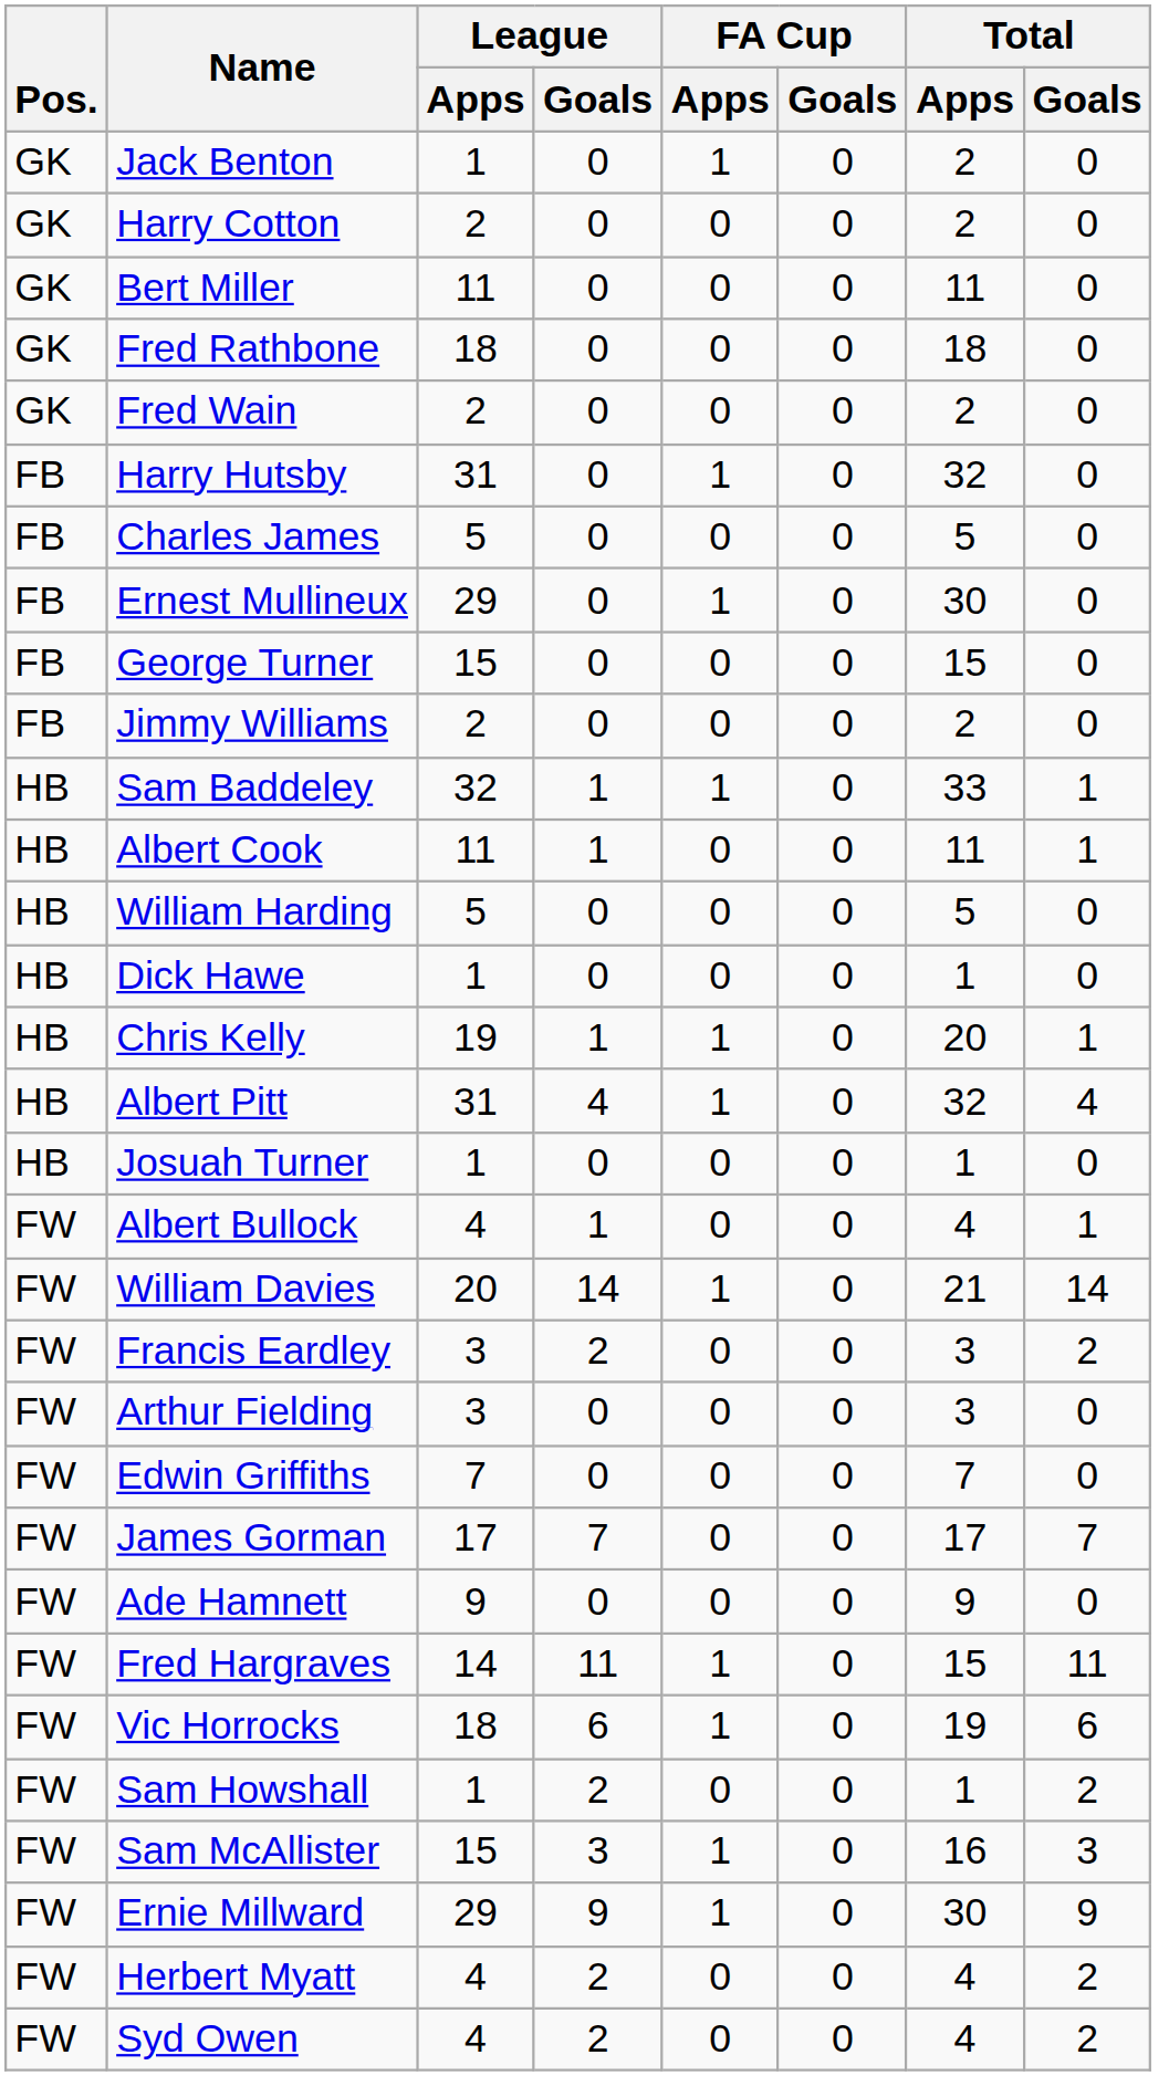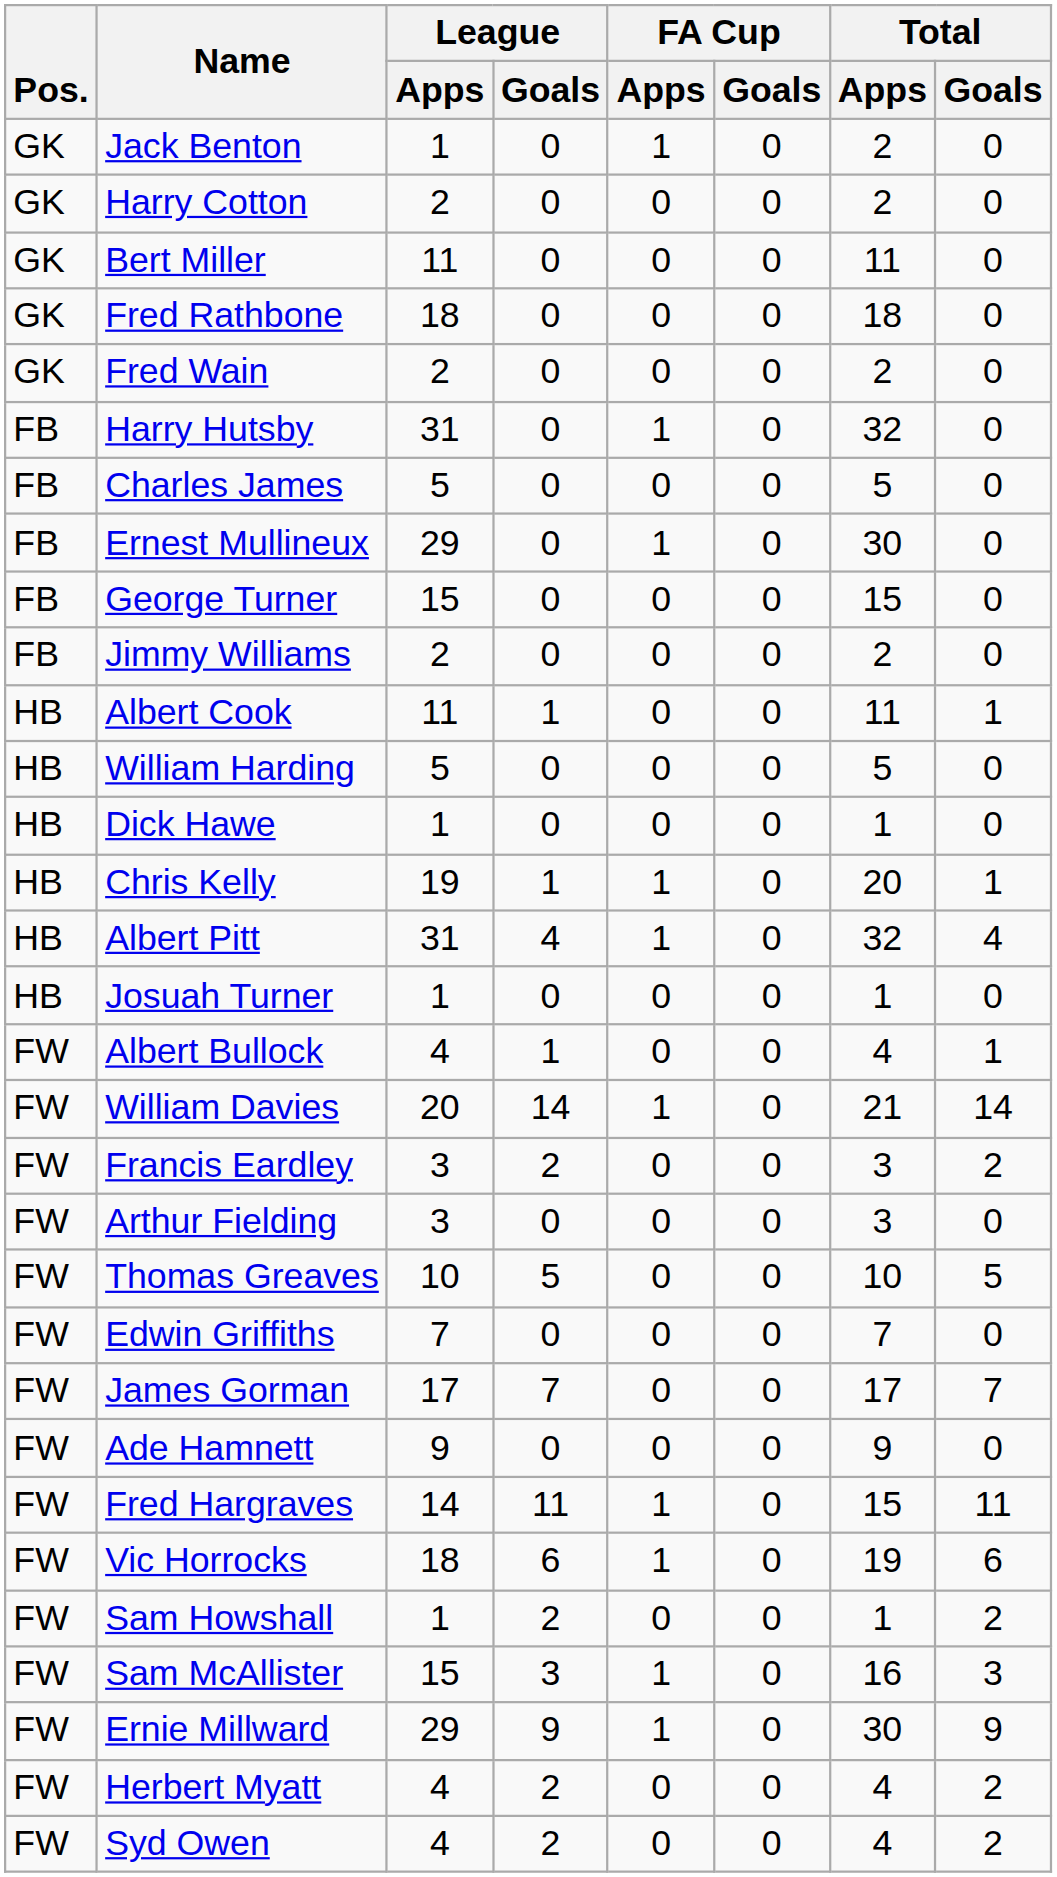 <table class="wikitable" style="text-align:center">
 <tr>
 <th rowspan="2" valign="bottom">Pos.</th>
 <th rowspan="2">Name</th>
 <th colspan="2" width="85">League</th>
 <th colspan="2" width="85">FA Cup</th>
 <th colspan="2" width="85">Total</th>
 </tr>
 <tr>
 <th>Apps</th>
 <th>Goals</th>
 <th>Apps</th>
 <th>Goals</th>
 <th>Apps</th>
 <th>Goals</th>
 </tr>
 <tr>
 <td align="left">GK</td>
 <td align="left"> <a href='#'>Jack Benton</a></td>
 <td>1</td>
 <td>0</td>
 <td>1</td>
 <td>0</td>
 <td>2</td>
 <td>0</td>
 </tr>
 <tr>
 <td align="left">GK</td>
 <td align="left"> <a href='#'>Harry Cotton</a></td>
 <td>2</td>
 <td>0</td>
 <td>0</td>
 <td>0</td>
 <td>2</td>
 <td>0</td>
 </tr>
 <tr>
 <td align="left">GK</td>
 <td align="left"> <a href='#'>Bert Miller</a></td>
 <td>11</td>
 <td>0</td>
 <td>0</td>
 <td>0</td>
 <td>11</td>
 <td>0</td>
 </tr>
 <tr>
 <td align="left">GK</td>
 <td align="left"> <a href='#'>Fred Rathbone</a></td>
 <td>18</td>
 <td>0</td>
 <td>0</td>
 <td>0</td>
 <td>18</td>
 <td>0</td>
 </tr>
 <tr>
 <td align="left">GK</td>
 <td align="left"> <a href='#'>Fred Wain</a></td>
 <td>2</td>
 <td>0</td>
 <td>0</td>
 <td>0</td>
 <td>2</td>
 <td>0</td>
 </tr>
 <tr>
 <td align="left">FB</td>
 <td align="left"> <a href='#'>Harry Hutsby</a></td>
 <td>31</td>
 <td>0</td>
 <td>1</td>
 <td>0</td>
 <td>32</td>
 <td>0</td>
 </tr>
 <tr>
 <td align="left">FB</td>
 <td align="left"> <a href='#'>Charles James</a></td>
 <td>5</td>
 <td>0</td>
 <td>0</td>
 <td>0</td>
 <td>5</td>
 <td>0</td>
 </tr>
 <tr>
 <td align="left">FB</td>
 <td align="left"> <a href='#'>Ernest Mullineux</a></td>
 <td>29</td>
 <td>0</td>
 <td>1</td>
 <td>0</td>
 <td>30</td>
 <td>0</td>
 </tr>
 <tr>
 <td align="left">FB</td>
 <td align="left"> <a href='#'>George Turner</a></td>
 <td>15</td>
 <td>0</td>
 <td>0</td>
 <td>0</td>
 <td>15</td>
 <td>0</td>
 </tr>
 <tr>
 <td align="left">FB</td>
 <td align="left"> <a href='#'>Jimmy Williams</a></td>
 <td>2</td>
 <td>0</td>
 <td>0</td>
 <td>0</td>
 <td>2</td>
 <td>0</td>
 </tr>
 <tr>
 <td align="left">HB</td>
-<td align="left"> <a href='#'>Sam Baddeley</a></td>
-<td>32</td>
-<td>1</td>
-<td>1</td>
-<td>0</td>
-<td>33</td>
-<td>1</td>
-</tr>
-<tr>
-<td align="left">HB</td>
 <td align="left"> <a href='#'>Albert Cook</a></td>
 <td>11</td>
 <td>1</td>
 <td>0</td>
 <td>0</td>
 <td>11</td>
 <td>1</td>
 </tr>
 <tr>
 <td align="left">HB</td>
 <td align="left"> <a href='#'>William Harding</a></td>
 <td>5</td>
 <td>0</td>
 <td>0</td>
 <td>0</td>
 <td>5</td>
 <td>0</td>
 </tr>
 <tr>
 <td align="left">HB</td>
 <td align="left"> <a href='#'>Dick Hawe</a></td>
 <td>1</td>
 <td>0</td>
 <td>0</td>
 <td>0</td>
 <td>1</td>
 <td>0</td>
 </tr>
 <tr>
 <td align="left">HB</td>
 <td align="left"> <a href='#'>Chris Kelly</a></td>
 <td>19</td>
 <td>1</td>
 <td>1</td>
 <td>0</td>
 <td>20</td>
 <td>1</td>
 </tr>
 <tr>
 <td align="left">HB</td>
 <td align="left"> <a href='#'>Albert Pitt</a></td>
 <td>31</td>
 <td>4</td>
 <td>1</td>
 <td>0</td>
 <td>32</td>
 <td>4</td>
 </tr>
 <tr>
 <td align="left">HB</td>
 <td align="left"> <a href='#'>Josuah Turner</a></td>
 <td>1</td>
 <td>0</td>
 <td>0</td>
 <td>0</td>
 <td>1</td>
 <td>0</td>
 </tr>
 <tr>
 <td align="left">FW</td>
 <td align="left"> <a href='#'>Albert Bullock</a></td>
 <td>4</td>
 <td>1</td>
 <td>0</td>
 <td>0</td>
 <td>4</td>
 <td>1</td>
 </tr>
 <tr>
 <td align="left">FW</td>
 <td align="left"> <a href='#'>William Davies</a></td>
 <td>20</td>
 <td>14</td>
 <td>1</td>
 <td>0</td>
 <td>21</td>
 <td>14</td>
 </tr>
 <tr>
 <td align="left">FW</td>
 <td align="left"> <a href='#'>Francis Eardley</a></td>
 <td>3</td>
 <td>2</td>
 <td>0</td>
 <td>0</td>
 <td>3</td>
 <td>2</td>
 </tr>
 <tr>
 <td align="left">FW</td>
 <td align="left"> <a href='#'>Arthur Fielding</a></td>
 <td>3</td>
 <td>0</td>
 <td>0</td>
 <td>0</td>
 <td>3</td>
 <td>0</td>
+</tr>
+<tr>
+<td align="left">FW</td>
+<td align="left"> <a href='#'>Thomas Greaves</a></td>
+<td>10</td>
+<td>5</td>
+<td>0</td>
+<td>0</td>
+<td>10</td>
+<td>5</td>
 </tr>
 <tr>
 <td align="left">FW</td>
 <td align="left"> <a href='#'>Edwin Griffiths</a></td>
 <td>7</td>
 <td>0</td>
 <td>0</td>
 <td>0</td>
 <td>7</td>
 <td>0</td>
 </tr>
 <tr>
 <td align="left">FW</td>
 <td align="left"> <a href='#'>James Gorman</a></td>
 <td>17</td>
 <td>7</td>
 <td>0</td>
 <td>0</td>
 <td>17</td>
 <td>7</td>
 </tr>
 <tr>
 <td align="left">FW</td>
 <td align="left"> <a href='#'>Ade Hamnett</a></td>
 <td>9</td>
 <td>0</td>
 <td>0</td>
 <td>0</td>
 <td>9</td>
 <td>0</td>
 </tr>
 <tr>
 <td align="left">FW</td>
 <td align="left"> <a href='#'>Fred Hargraves</a></td>
 <td>14</td>
 <td>11</td>
 <td>1</td>
 <td>0</td>
 <td>15</td>
 <td>11</td>
 </tr>
 <tr>
 <td align="left">FW</td>
 <td align="left"> <a href='#'>Vic Horrocks</a></td>
 <td>18</td>
 <td>6</td>
 <td>1</td>
 <td>0</td>
 <td>19</td>
 <td>6</td>
 </tr>
 <tr>
 <td align="left">FW</td>
 <td align="left"> <a href='#'>Sam Howshall</a></td>
 <td>1</td>
 <td>2</td>
 <td>0</td>
 <td>0</td>
 <td>1</td>
 <td>2</td>
 </tr>
 <tr>
 <td align="left">FW</td>
 <td align="left"> <a href='#'>Sam McAllister</a></td>
 <td>15</td>
 <td>3</td>
 <td>1</td>
 <td>0</td>
 <td>16</td>
 <td>3</td>
 </tr>
 <tr>
 <td align="left">FW</td>
 <td align="left"> <a href='#'>Ernie Millward</a></td>
 <td>29</td>
 <td>9</td>
 <td>1</td>
 <td>0</td>
 <td>30</td>
 <td>9</td>
 </tr>
 <tr>
 <td align="left">FW</td>
 <td align="left"> <a href='#'>Herbert Myatt</a></td>
 <td>4</td>
 <td>2</td>
 <td>0</td>
 <td>0</td>
 <td>4</td>
 <td>2</td>
 </tr>
 <tr>
 <td align="left">FW</td>
 <td align="left"> <a href='#'>Syd Owen</a></td>
 <td>4</td>
 <td>2</td>
 <td>0</td>
 <td>0</td>
 <td>4</td>
 <td>2</td>
 </tr>
 </table>
